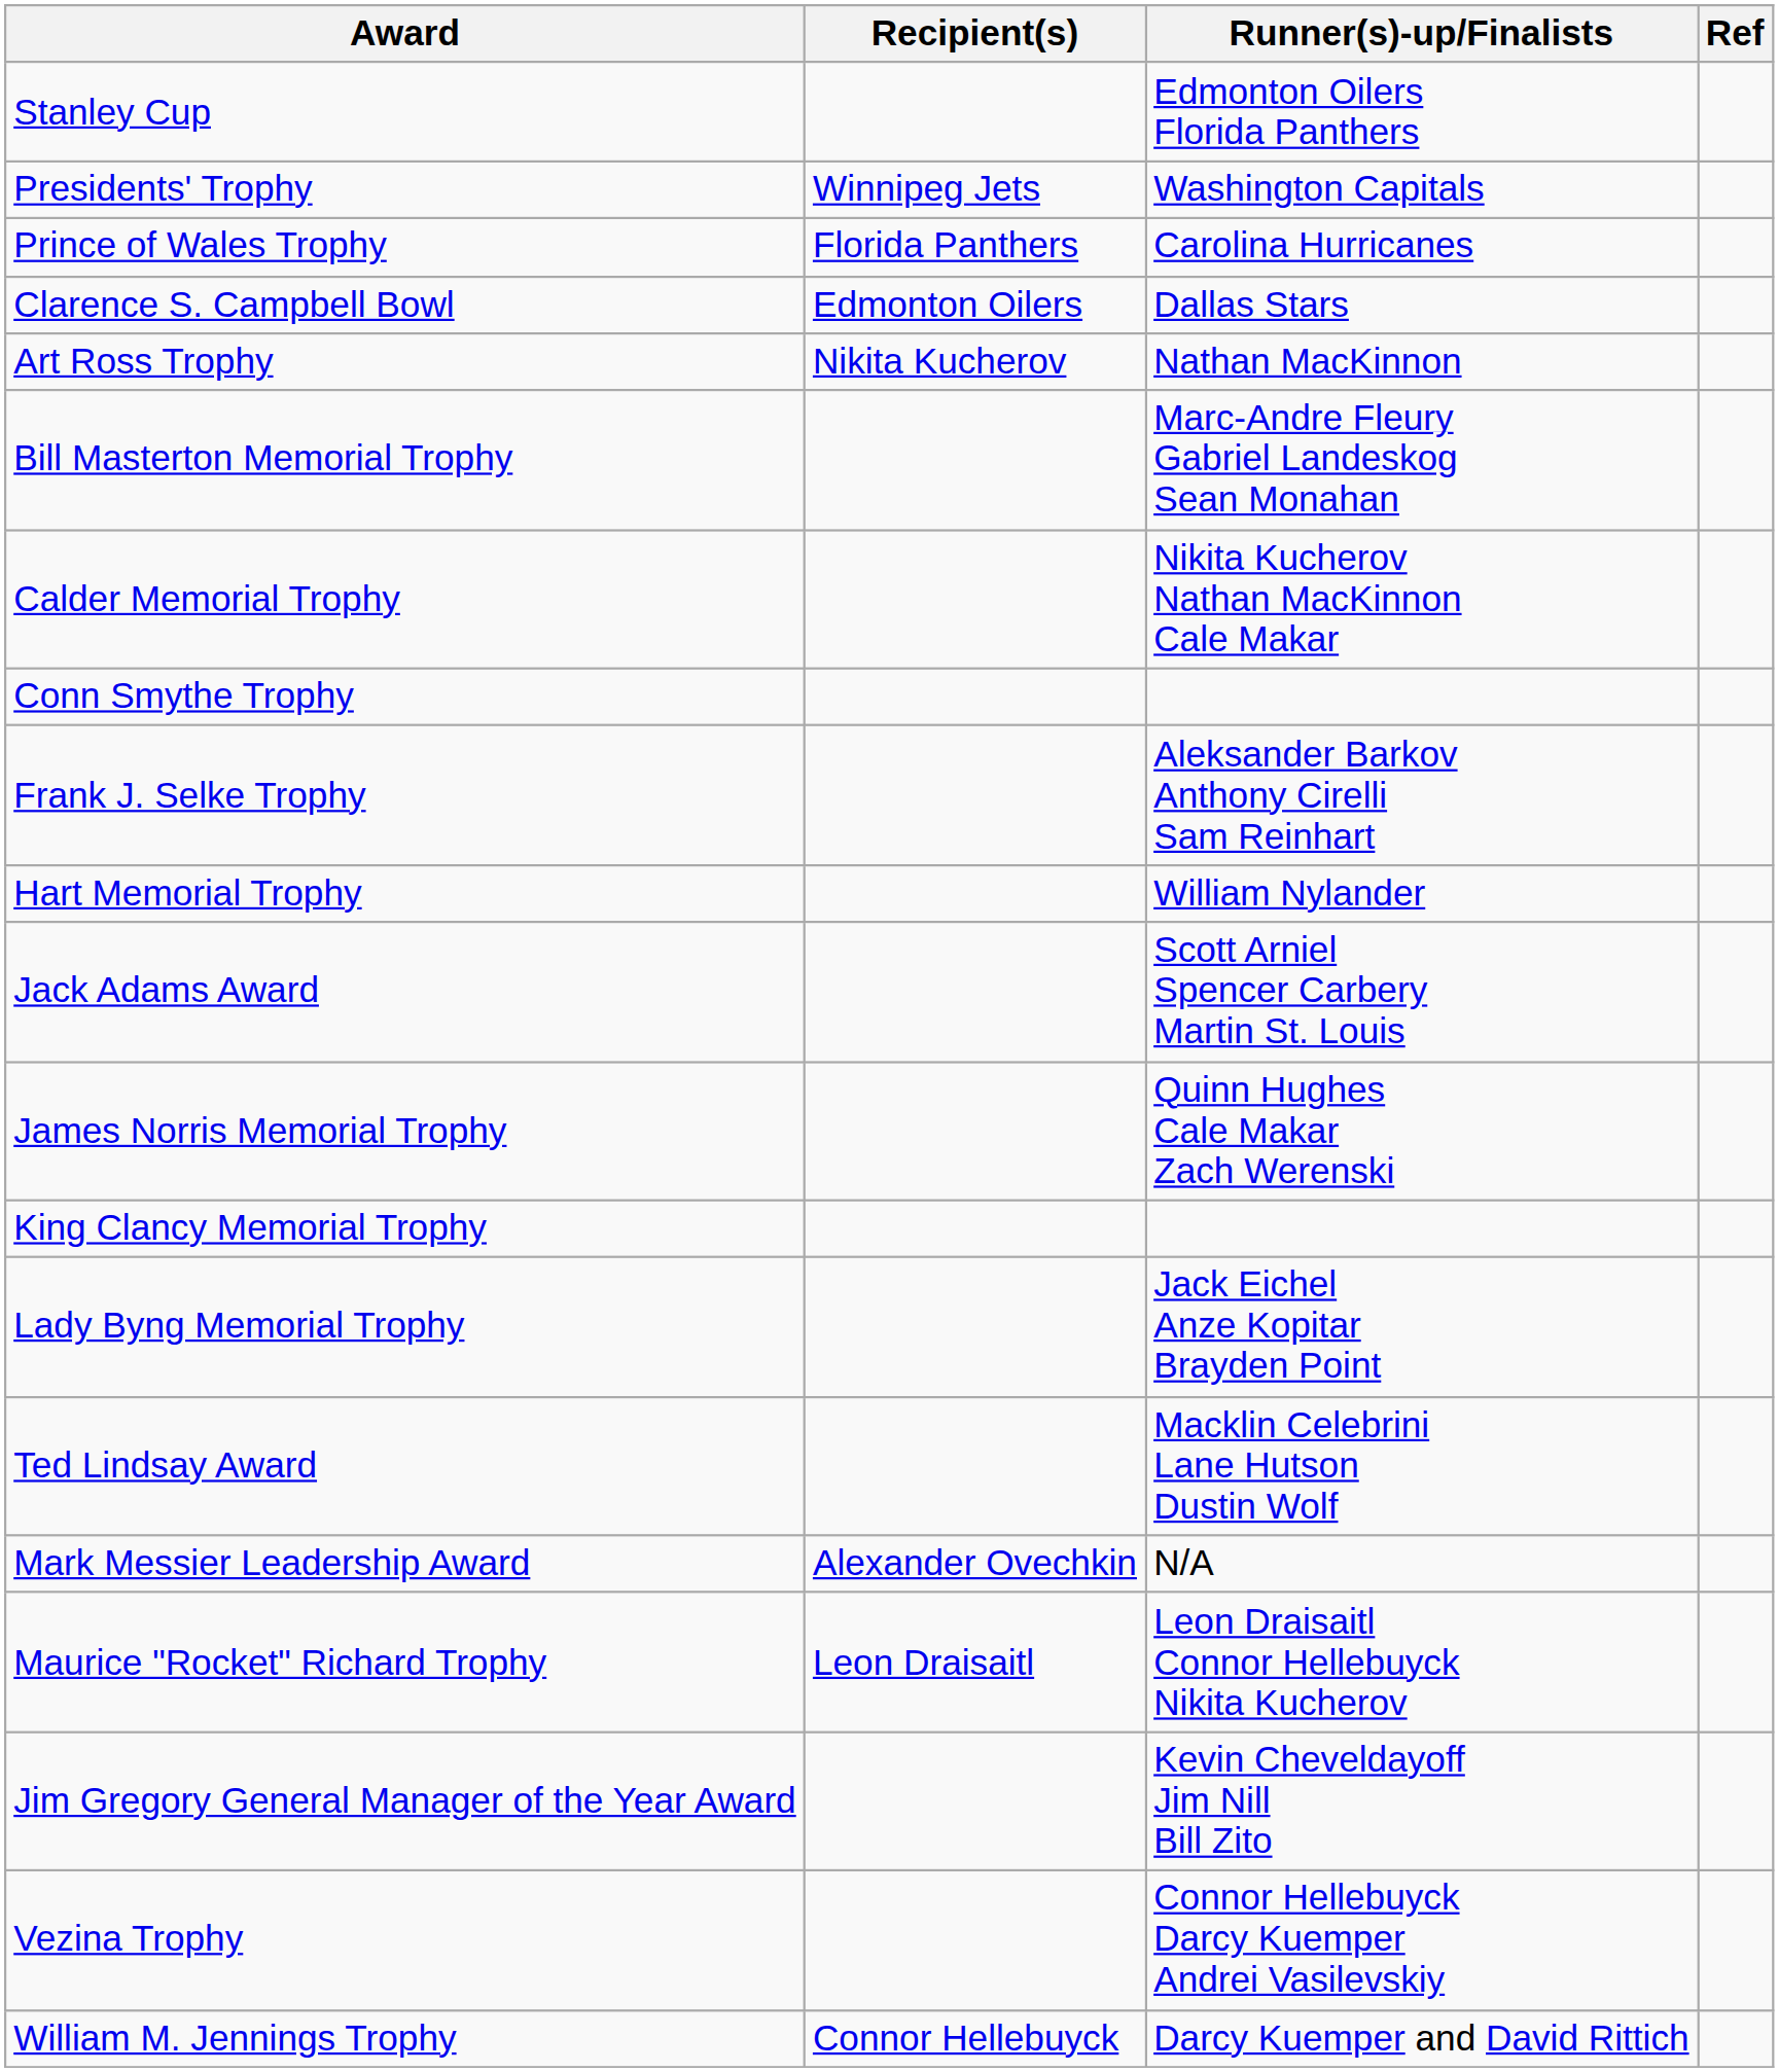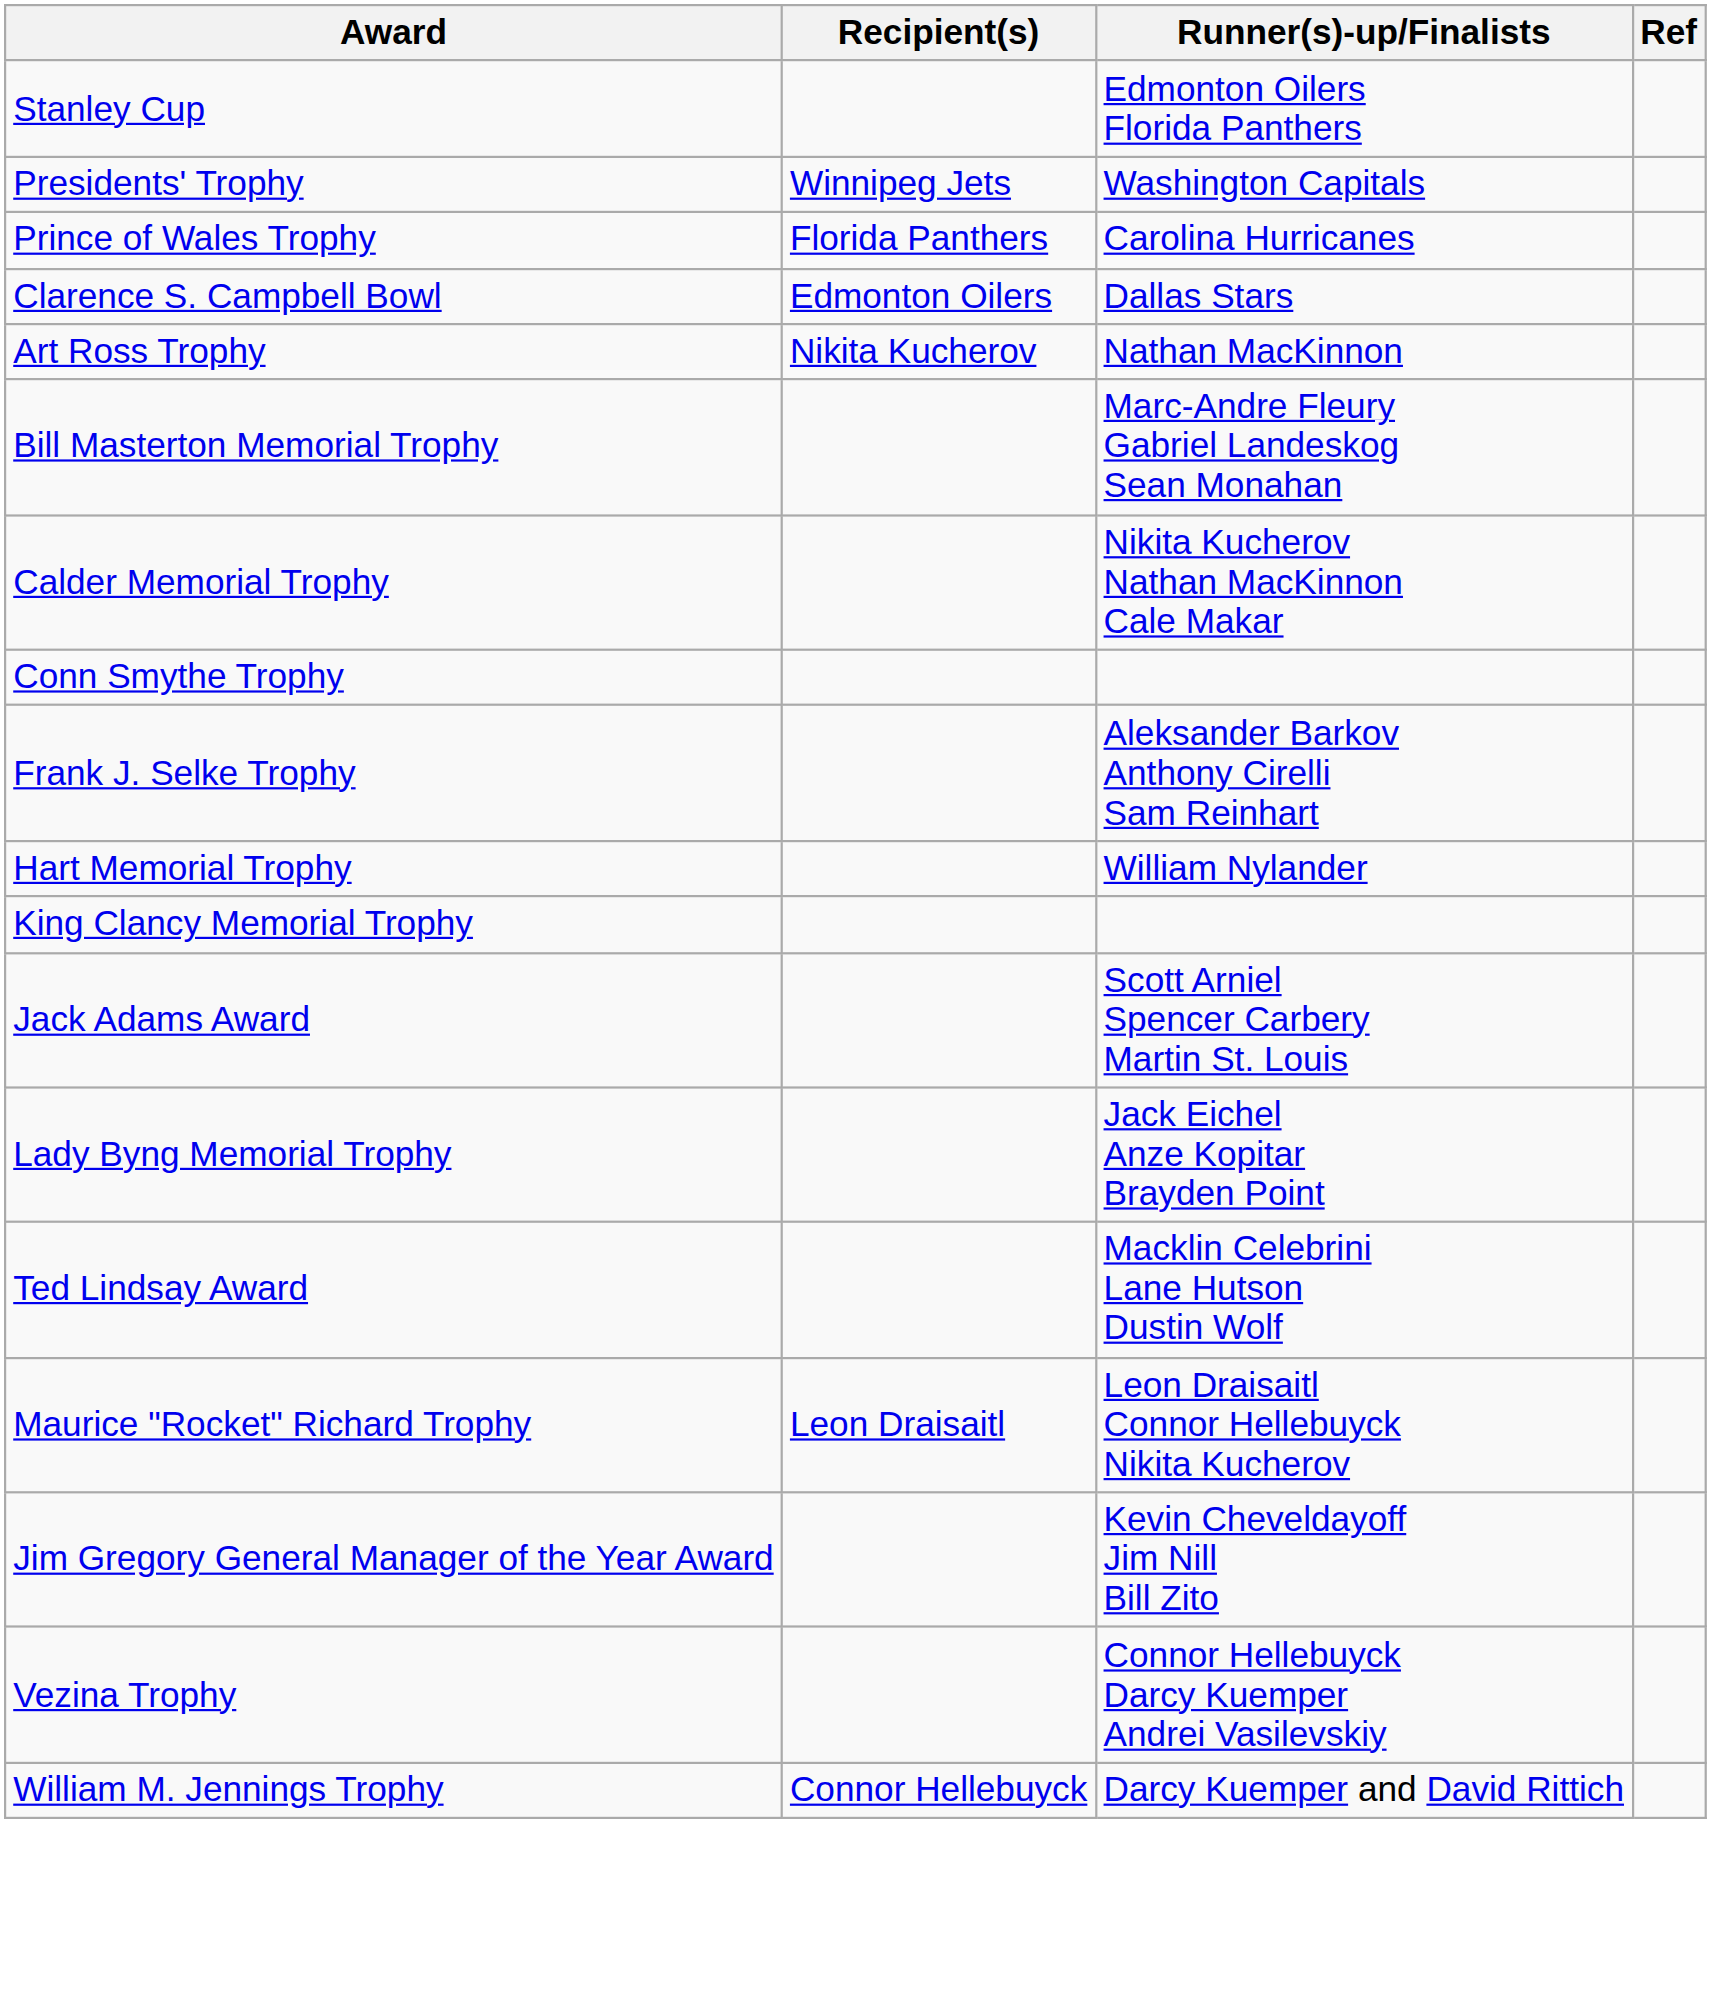 <table class="wikitable">
 <tr>
 <th>Award</th>
 <th>Recipient(s)</th>
 <th>Runner(s)-up/Finalists</th>
 <th>Ref</th>
 </tr>
 <tr>
 <td><a href='#'>Stanley Cup</a></td>
 <td></td>
 <td><a href='#'>Edmonton Oilers</a><br><a href='#'>Florida Panthers</a></td>
 <td></td>
 </tr>
 <tr>
 <td><a href='#'>Presidents' Trophy</a><br></td>
 <td><a href='#'>Winnipeg Jets</a></td>
 <td><a href='#'>Washington Capitals</a></td>
 <td></td>
 </tr>
 <tr>
 <td><a href='#'>Prince of Wales Trophy</a><br></td>
 <td><a href='#'>Florida Panthers</a></td>
 <td><a href='#'>Carolina Hurricanes</a></td>
 <td></td>
 </tr>
 <tr>
 <td><a href='#'>Clarence S. Campbell Bowl</a><br></td>
 <td><a href='#'>Edmonton Oilers</a></td>
 <td><a href='#'>Dallas Stars</a></td>
 <td></td>
 </tr>
 <tr>
 <td><a href='#'>Art Ross Trophy</a><br></td>
 <td><a href='#'>Nikita Kucherov</a> </td>
 <td><a href='#'>Nathan MacKinnon</a> </td>
 <td></td>
 </tr>
 <tr>
 <td><a href='#'>Bill Masterton Memorial Trophy</a><br></td>
 <td></td>
 <td><a href='#'>Marc-Andre Fleury</a> <br><a href='#'>Gabriel Landeskog</a> <br><a href='#'>Sean Monahan</a> </td>
 <td></td>
 </tr>
 <tr>
 <td><a href='#'>Calder Memorial Trophy</a><br></td>
 <td></td>
 <td><a href='#'>Nikita Kucherov</a> <br><a href='#'>Nathan MacKinnon</a> <br><a href='#'>Cale Makar</a> </td>
 <td></td>
 </tr>
 <tr>
 <td><a href='#'>Conn Smythe Trophy</a><br></td>
 <td></td>
 <td></td>
 <td></td>
 </tr>
 <tr>
 <td><a href='#'>Frank J. Selke Trophy</a><br></td>
 <td></td>
 <td><a href='#'>Aleksander Barkov</a> <br><a href='#'>Anthony Cirelli</a> <br><a href='#'>Sam Reinhart</a> </td>
 <td></td>
 </tr>
 <tr>
 <td><a href='#'>Hart Memorial Trophy</a><br></td>
 <td></td>
 <td><a href='#'>William Nylander</a> </td>
 <td></td>
 </tr>
 <tr>
+<td><a href='#'>King Clancy Memorial Trophy</a><br></td>
+<td></td>
+<td></td>
+<td></td>
+</tr>
+<tr>
 <td><a href='#'>Jack Adams Award</a><br></td>
 <td></td>
 <td><a href='#'>Scott Arniel</a> <br><a href='#'>Spencer Carbery</a> <br><a href='#'>Martin St. Louis</a> </td>
-<td></td>
-</tr>
-<tr>
-<td><a href='#'>James Norris Memorial Trophy</a><br></td>
-<td></td>
-<td><a href='#'>Quinn Hughes</a> <br><a href='#'>Cale Makar</a> <br><a href='#'>Zach Werenski</a> </td>
-<td></td>
-</tr>
-<tr>
-<td><a href='#'>King Clancy Memorial Trophy</a><br></td>
-<td></td>
-<td></td>
 <td></td>
 </tr>
 <tr>
 <td><a href='#'>Lady Byng Memorial Trophy</a><br></td>
 <td></td>
 <td><a href='#'>Jack Eichel</a> <br><a href='#'>Anze Kopitar</a> <br><a href='#'>Brayden Point</a> </td>
 <td></td>
 </tr>
 <tr>
 <td><a href='#'>Ted Lindsay Award</a><br></td>
 <td></td>
 <td><a href='#'>Macklin Celebrini</a> <br><a href='#'>Lane Hutson</a> <br><a href='#'>Dustin Wolf</a> </td>
-<td></td>
-</tr>
-<tr>
-<td><a href='#'>Mark Messier Leadership Award</a><br></td>
-<td><a href='#'>Alexander Ovechkin</a> </td>
-<td>N/A</td>
 <td></td>
 </tr>
 <tr>
 <td><a href='#'>Maurice "Rocket" Richard Trophy</a><br></td>
 <td><a href='#'>Leon Draisaitl</a> </td>
 <td><a href='#'>Leon Draisaitl</a> <br><a href='#'>Connor Hellebuyck</a> <br><a href='#'>Nikita Kucherov</a> </td>
 <td></td>
 </tr>
 <tr>
 <td><a href='#'>Jim Gregory General Manager of the Year Award</a><br></td>
 <td></td>
 <td><a href='#'>Kevin Cheveldayoff</a> <br><a href='#'>Jim Nill</a> <br><a href='#'>Bill Zito</a> </td>
 <td></td>
 </tr>
 <tr>
 <td><a href='#'>Vezina Trophy</a><br></td>
 <td></td>
 <td><a href='#'>Connor Hellebuyck</a> <br><a href='#'>Darcy Kuemper</a> <br><a href='#'>Andrei Vasilevskiy</a> </td>
 <td></td>
 </tr>
 <tr>
 <td><a href='#'>William M. Jennings Trophy</a><br></td>
 <td><a href='#'>Connor Hellebuyck</a> </td>
 <td><a href='#'>Darcy Kuemper</a> and <a href='#'>David Rittich</a><br></td>
 <td></td>
 </tr>
 </table>
